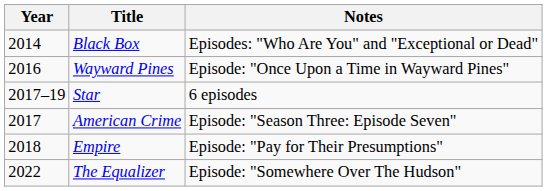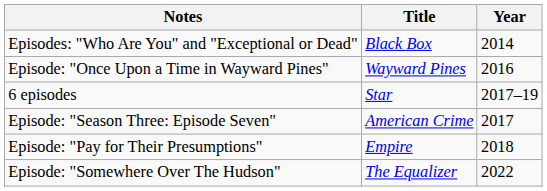 <table class="wikitable">
 <tr>
+<th>Notes</th>
+<th>Title</th>
 <th>Year</th>
-<th>Title</th>
-<th>Notes</th>
 </tr>
 <tr>
+<td>Episodes: "Who Are You" and "Exceptional or Dead"</td>
+<td><em><a href='#'>Black Box</a></em></td>
 <td>2014</td>
-<td><em><a href='#'>Black Box</a></em></td>
-<td>Episodes: "Who Are You" and "Exceptional or Dead"</td>
 </tr>
 <tr>
+<td>Episode: "Once Upon a Time in Wayward Pines"</td>
+<td><em><a href='#'>Wayward Pines</a></em></td>
 <td>2016</td>
-<td><em><a href='#'>Wayward Pines</a></em></td>
-<td>Episode: "Once Upon a Time in Wayward Pines"</td>
 </tr>
 <tr>
+<td>6 episodes</td>
+<td><em><a href='#'>Star</a></em></td>
 <td>2017–19</td>
-<td><em><a href='#'>Star</a></em></td>
-<td>6 episodes</td>
 </tr>
 <tr>
+<td>Episode: "Season Three: Episode Seven"</td>
+<td><em><a href='#'>American Crime</a></em></td>
 <td>2017</td>
-<td><em><a href='#'>American Crime</a></em></td>
-<td>Episode: "Season Three: Episode Seven"</td>
 </tr>
 <tr>
+<td>Episode: "Pay for Their Presumptions"</td>
+<td><em><a href='#'>Empire</a></em></td>
 <td>2018</td>
-<td><em><a href='#'>Empire</a></em></td>
-<td>Episode: "Pay for Their Presumptions"</td>
 </tr>
 <tr>
+<td>Episode: "Somewhere Over The Hudson"</td>
+<td><em><a href='#'>The Equalizer</a></em></td>
 <td>2022</td>
-<td><em><a href='#'>The Equalizer</a></em></td>
-<td>Episode: "Somewhere Over The Hudson"</td>
 </tr>
 </table>
